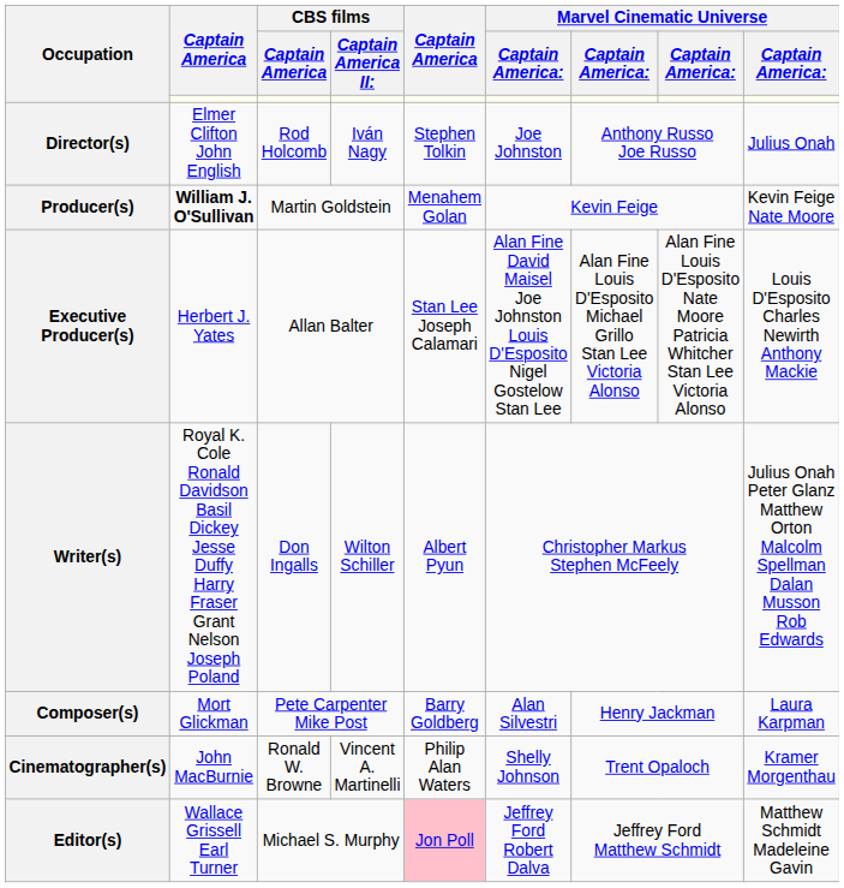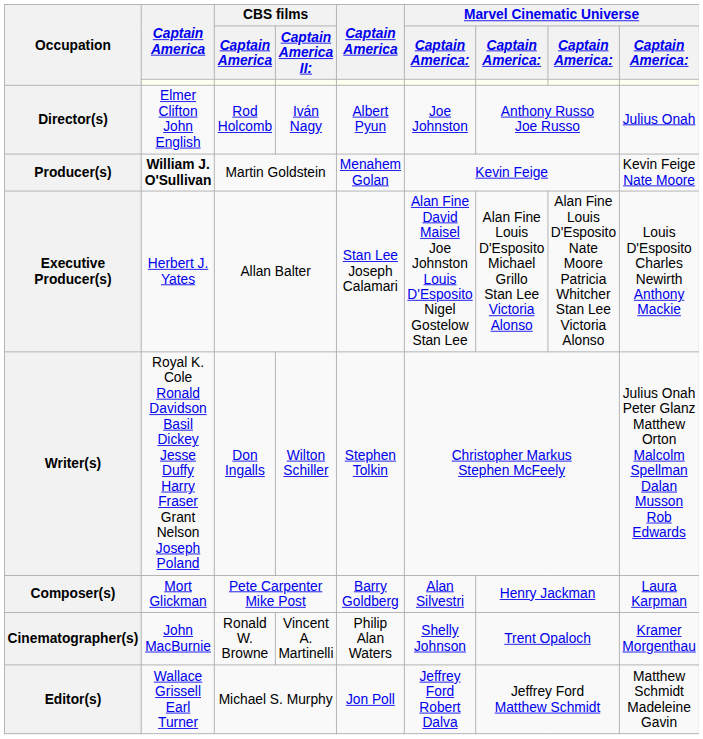 <table class="wikitable" style="text-align:center; width:99%;">
 <tr>
 <th width="10%" rowspan="3">Occupation</th>
 <th width="10%" rowspan="2"><em><a href='#'>Captain America</a></em></th>
 <th colspan="2">CBS films</th>
 <th width="10%" rowspan="2"><em><a href='#'>Captain America</a></em></th>
 <th colspan="4"><a href='#'>Marvel Cinematic Universe</a></th>
 </tr>
 <tr>
 <th width="10%"><em><a href='#'>Captain America</a></em></th>
 <th width="10%"><em><a href='#'>Captain America II:<br></a></em></th>
 <th width="10%"><em><a href='#'>Captain America:<br></a></em></th>
 <th width="10%"><em><a href='#'>Captain America:<br></a></em></th>
 <th width="10%"><em><a href='#'>Captain America:<br></a></em></th>
 <th width="10%"><em><a href='#'>Captain America:<br></a></em></th>
 </tr>
 <tr>
 <td style="background:ivory;"></td>
 <td style="background:ivory;"></td>
 <td style="background:ivory;"></td>
 <td style="background:ivory;"></td>
 <td style="background:ivory;"></td>
 <td style="background:ivory;"></td>
 <td style="background:ivory;"></td>
 <td style="background:ivory;"></td>
 </tr>
 <tr>
 <th>Director(s)</th>
 <td><a href='#'>Elmer Clifton</a><br><a href='#'>John English</a></td>
 <td><a href='#'>Rod Holcomb</a></td>
 <td><a href='#'>Iván Nagy</a></td>
-<td><a href='#'>Stephen Tolkin</a></td>
+<td><a href='#'>Albert Pyun</a></td>
 <td><a href='#'>Joe Johnston</a></td>
 <td colspan="2"><a href='#'>Anthony Russo<br>Joe Russo</a></td>
 <td><a href='#'>Julius Onah</a></td>
 </tr>
 <tr>
 <th>Producer(s)</th>
 <td><strong>William J. O'Sullivan</strong></td>
 <td colspan="2">Martin Goldstein</td>
 <td><a href='#'>Menahem Golan</a></td>
 <td colspan="3"><a href='#'>Kevin Feige</a></td>
 <td>Kevin Feige<br><a href='#'>Nate Moore</a></td>
 </tr>
 <tr>
 <th>Executive Producer(s)</th>
 <td><a href='#'>Herbert J. Yates</a></td>
 <td colspan="2">Allan Balter</td>
 <td><a href='#'>Stan Lee</a><br>Joseph Calamari</td>
 <td><a href='#'>Alan Fine</a><br><a href='#'>David Maisel</a><br>Joe Johnston<br><a href='#'>Louis D'Esposito</a><br>Nigel Gostelow<br>Stan Lee</td>
 <td>Alan Fine<br>Louis D'Esposito<br>Michael Grillo<br>Stan Lee<br><a href='#'>Victoria Alonso</a></td>
 <td>Alan Fine<br>Louis D'Esposito<br>Nate Moore<br>Patricia Whitcher<br>Stan Lee<br>Victoria Alonso</td>
 <td>Louis D'Esposito<br>Charles Newirth<br><a href='#'>Anthony Mackie</a></td>
 </tr>
 <tr>
 <th>Writer(s)</th>
 <td>Royal K. Cole<br><a href='#'>Ronald Davidson</a><br><a href='#'>Basil Dickey</a><br><a href='#'>Jesse Duffy</a><br><a href='#'>Harry Fraser</a><br>Grant Nelson<br><a href='#'>Joseph Poland</a></td>
 <td><a href='#'>Don Ingalls</a></td>
 <td><a href='#'>Wilton Schiller</a></td>
-<td><a href='#'>Albert Pyun</a></td>
+<td><a href='#'>Stephen Tolkin</a></td>
 <td colspan="3"><a href='#'>Christopher Markus<br>Stephen McFeely</a></td>
 <td>Julius Onah<br>Peter Glanz<br>Matthew Orton<br><a href='#'>Malcolm Spellman</a><br><a href='#'>Dalan Musson</a><br><a href='#'>Rob Edwards</a></td>
 </tr>
 <tr>
 <th>Composer(s)</th>
 <td><a href='#'>Mort Glickman</a></td>
 <td colspan="2"><a href='#'>Pete Carpenter</a><br><a href='#'>Mike Post</a></td>
 <td><a href='#'>Barry Goldberg</a></td>
 <td><a href='#'>Alan Silvestri</a></td>
 <td colspan="2"><a href='#'>Henry Jackman</a></td>
 <td><a href='#'>Laura Karpman</a></td>
 </tr>
 <tr>
 <th>Cinematographer(s)</th>
 <td><a href='#'>John MacBurnie</a></td>
 <td>Ronald W. Browne</td>
 <td>Vincent A. Martinelli</td>
 <td>Philip Alan Waters</td>
 <td><a href='#'>Shelly Johnson</a></td>
 <td colspan="2"><a href='#'>Trent Opaloch</a></td>
 <td><a href='#'>Kramer Morgenthau</a></td>
 </tr>
 <tr>
 <th>Editor(s)</th>
 <td><a href='#'>Wallace Grissell</a><br><a href='#'>Earl Turner</a></td>
 <td colspan="2">Michael S. Murphy</td>
-<td style="background: pink;"><a href='#'>Jon Poll</a></td>
+<td><a href='#'>Jon Poll</a></td>
 <td><a href='#'>Jeffrey Ford</a><br><a href='#'>Robert Dalva</a></td>
 <td colspan="2">Jeffrey Ford<br><a href='#'>Matthew Schmidt</a></td>
 <td>Matthew Schmidt Madeleine Gavin</td>
 </tr>
 </table>
